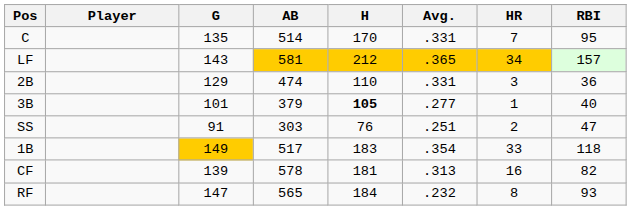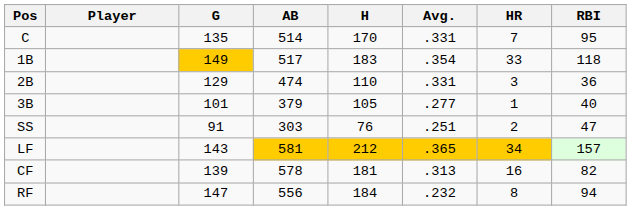 <table class="wikitable sortable">
 <tr>
 <th bgcolor="#DDDDFF" width="5%">Pos</th>
 <th bgcolor="#DDDDFF" width="16%">Player</th>
 <th bgcolor="#DDDDFF" width="9%">G</th>
 <th bgcolor="#DDDDFF" width="9%">AB</th>
 <th bgcolor="#DDDDFF" width="9%">H</th>
 <th bgcolor="#DDDDFF" width="9%">Avg.</th>
 <th bgcolor="#DDDDFF" width="9%">HR</th>
 <th bgcolor="#DDDDFF" width="9%">RBI</th>
 </tr>
 <tr align="center">
 <td>C</td>
 <td></td>
 <td>135</td>
 <td>514</td>
 <td>170</td>
 <td>.331</td>
 <td>7</td>
 <td>95</td>
 </tr>
 <tr align="center">
-<td>LF</td>
+<td>1B</td>
 <td></td>
-<td>143</td>
-<td bgcolor=#ffcc00>581</td>
-<td bgcolor=#ffcc00>212</td>
-<td bgcolor=#ffcc00>.365</td>
-<td bgcolor=#ffcc00>34</td>
-<td bgcolor=#DDFFDD>157</td>
+<td bgcolor=#ffcc00>149</td>
+<td>517</td>
+<td>183</td>
+<td>.354</td>
+<td>33</td>
+<td>118</td>
 </tr>
 <tr align="center">
 <td>2B</td>
 <td></td>
 <td>129</td>
 <td>474</td>
 <td>110</td>
 <td>.331</td>
 <td>3</td>
 <td>36</td>
 </tr>
 <tr align="center">
 <td>3B</td>
 <td></td>
 <td>101</td>
 <td>379</td>
-<td><strong>105</strong></td>
+<td>105</td>
 <td>.277</td>
 <td>1</td>
 <td>40</td>
 </tr>
 <tr align="center">
 <td>SS</td>
 <td></td>
 <td>91</td>
 <td>303</td>
 <td>76</td>
 <td>.251</td>
 <td>2</td>
 <td>47</td>
 </tr>
 <tr align="center">
-<td>1B</td>
+<td>LF</td>
 <td></td>
-<td bgcolor=#ffcc00>149</td>
-<td>517</td>
-<td>183</td>
-<td>.354</td>
-<td>33</td>
-<td>118</td>
+<td>143</td>
+<td bgcolor=#ffcc00>581</td>
+<td bgcolor=#ffcc00>212</td>
+<td bgcolor=#ffcc00>.365</td>
+<td bgcolor=#ffcc00>34</td>
+<td bgcolor=#DDFFDD>157</td>
 </tr>
 <tr align="center">
 <td>CF</td>
 <td></td>
 <td>139</td>
 <td>578</td>
 <td>181</td>
 <td>.313</td>
 <td>16</td>
 <td>82</td>
 </tr>
 <tr align="center">
 <td>RF</td>
 <td></td>
 <td>147</td>
-<td>565</td>
+<td>556</td>
 <td>184</td>
 <td>.232</td>
 <td>8</td>
-<td>93</td>
+<td>94</td>
 </tr>
 </table>
